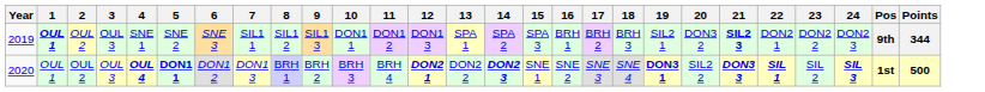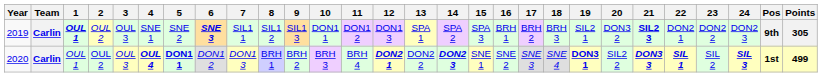 <table class="wikitable" style="text-align:center; font-size:85%">
 <tr>
 <th>Year</th>
+<th>Team</th>
 <th>1</th>
 <th>2</th>
 <th>3</th>
 <th>4</th>
 <th>5</th>
 <th>6</th>
 <th>7</th>
 <th>8</th>
 <th>9</th>
 <th>10</th>
 <th>11</th>
 <th>12</th>
 <th>13</th>
 <th>14</th>
 <th>15</th>
 <th>16</th>
 <th>17</th>
 <th>18</th>
 <th>19</th>
 <th>20</th>
 <th>21</th>
 <th>22</th>
 <th>23</th>
 <th>24</th>
 <th>Pos</th>
 <th>Points</th>
 </tr>
 <tr>
 <td><a href='#'>2019</a></td>
+<th nowrap><a href='#'>Carlin</a></th>
 <td style="background:#DFFFDF;"><strong><em><a href='#'>OUL<br>1</a></em></strong><br></td>
 <td style="background:#FFFFBF;"><em><a href='#'>OUL<br>2</a></em><br></td>
 <td style="background:#DFFFDF;"><a href='#'>OUL<br>3</a><br></td>
 <td style="background:#DFFFDF;"><a href='#'>SNE<br>1</a><br></td>
 <td style="background:#DFFFDF;"><a href='#'>SNE<br>2</a><br></td>
-<td style="background:#FFDF9F;"><em><a href='#'>SNE<br>3</a></em><br></td>
+<td style="background:#FFDF9F;"><strong><em><a href='#'>SNE<br>3</a></em><br></strong></td>
 <td style="background:#DFFFDF;"><a href='#'>SIL1<br>1</a><br></td>
 <td style="background:#DFFFDF;"><a href='#'>SIL1<br>2</a><br></td>
 <td style="background:#FFDF9F;"><a href='#'>SIL1<br>3</a><br></td>
 <td style="background:#DFFFDF;"><a href='#'>DON1<br>1</a><br></td>
 <td style="background:#EFCFFF;"><a href='#'>DON1<br>2</a><br></td>
 <td style="background:#EFCFFF;"><a href='#'>DON1<br>3</a><br></td>
 <td style="background:#FFFFBF;"><a href='#'>SPA<br>1</a><br></td>
 <td style="background:#EFCFFF;"><a href='#'>SPA<br>2</a><br></td>
 <td style="background:#DFFFDF;"><a href='#'>SPA<br>3</a><br></td>
 <td style="background:#DFFFDF;"><a href='#'>BRH<br>1</a><br></td>
 <td style="background:#EFCFFF;"><a href='#'>BRH<br>2</a><br></td>
 <td style="background:#DFFFDF;"><a href='#'>BRH<br>3</a><br></td>
 <td style="background:#DFFFDF;"><a href='#'>SIL2<br>1</a><br></td>
 <td style="background:#DFFFDF;"><a href='#'>DON3<br>2</a><br></td>
 <td style="background:#DFFFDF;"><strong><a href='#'>SIL2<br>3</a><br></strong></td>
 <td style="background:#DFFFDF;"><a href='#'>DON2<br>1</a><br></td>
 <td style="background:#DFFFDF;"><a href='#'>DON2<br>2</a><br></td>
 <td style="background:#DFFFDF;"><a href='#'>DON2<br>3</a><br></td>
 <th>9th</th>
-<th>344</th>
+<th>305</th>
 </tr>
 <tr>
 <td><a href='#'>2020</a></td>
+<th nowrap><a href='#'>Carlin</a></th>
 <td style="background:#DFFFDF;"><em><a href='#'>OUL<br>1</a></em><br></td>
 <td style="background:#DFFFDF;"><a href='#'>OUL<br>2</a><br></td>
 <td style="background:#FFFFBF;"><em><a href='#'>OUL<br>3</a></em><br></td>
 <td style="background:#FFFFBF;"><strong><em><a href='#'>OUL<br>4</a></em></strong><br></td>
 <td style="background:#DFFFDF;"><strong><a href='#'>DON1<br>1</a></strong><br></td>
 <td style="background:#DFDFDF;"><em><a href='#'>DON1<br>2</a></em><br></td>
 <td style="background:#FFFFBF;"><em><a href='#'>DON1<br>3</a></em><br></td>
 <td style="background:#CFCFFF;"><a href='#'>BRH<br>1</a><br></td>
 <td style="background:#DFFFDF;"><a href='#'>BRH<br>2</a><br></td>
 <td style="background:#EFCFFF;"><a href='#'>BRH<br>3</a><br></td>
 <td style="background:#DFFFDF;"><a href='#'>BRH<br>4</a><br></td>
 <td style="background:#FFFFBF;"><strong><em><a href='#'>DON2<br>1</a></em></strong><br></td>
 <td style="background:#DFFFDF;"><a href='#'>DON2<br>2</a><br></td>
 <td style="background:#DFFFDF;"><strong><em><a href='#'>DON2<br>3</a></em></strong><br></td>
 <td style="background:#FFFFBF;"><a href='#'>SNE<br>1</a><br></td>
 <td style="background:#DFFFDF;"><a href='#'>SNE<br>2</a><br></td>
 <td style="background:#DFDFDF;"><em><a href='#'>SNE<br>3</a></em><br></td>
 <td style="background:#DFDFDF;"><em><a href='#'>SNE<br>4</a></em><br></td>
 <td style="background:#FFFFBF;"><strong><a href='#'>DON3<br>1</a></strong><br></td>
 <td style="background:#DFFFDF;"><a href='#'>SIL2<br>2</a><br></td>
 <td style="background:#FFFFBF;"><strong><em><a href='#'>DON3<br>3</a></em></strong><br></td>
 <td style="background:#FFFFBF;"><strong><em><a href='#'>SIL<br>1</a></em></strong><br></td>
 <td style="background:#DFFFDF;"><a href='#'>SIL<br>2</a><br></td>
 <td style="background:#FFFFBF;"><strong><em><a href='#'>SIL<br>3</a></em></strong><br></td>
 <th style="background:#FFFFBF;">1st</th>
-<th style="background:#FFFFBF;">500</th>
+<th style="background:#FFFFBF;">499</th>
 </tr>
 </table>
